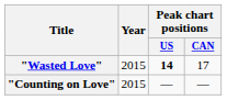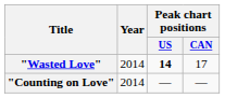 <table class="wikitable plainrowheaders" style="text-align:center;">
 <tr>
 <th scope="col" rowspan=2>Title</th>
 <th scope="col" rowspan=2>Year</th>
 <th scope="col" colspan=2>Peak chart positions</th>
 </tr>
 <tr>
 <th scope="col" style="width:3em;font-size:85%;"><a href='#'>US</a></th>
 <th scope="col" style="width:3em;font-size:85%;"><a href='#'>CAN</a></th>
 </tr>
 <tr>
 <th scope="row">"<a href='#'>Wasted Love</a>"</th>
-<td>2015</td>
+<td>2014</td>
 <td><strong>14</strong></td>
 <td>17</td>
 </tr>
 <tr>
 <th scope="row">"Counting on Love"</th>
-<td>2015</td>
+<td>2014</td>
 <td>—</td>
 <td>—</td>
 </tr>
 </table>
